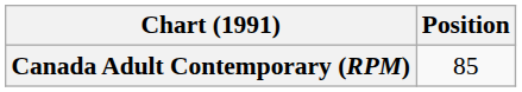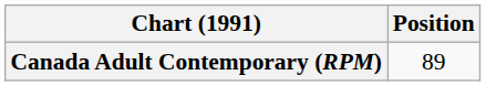 <table class="wikitable plainrowheaders" style="text-align:center">
 <tr>
 <th scope="col">Chart (1991)</th>
 <th scope="col">Position</th>
 </tr>
 <tr>
 <th scope="row">Canada Adult Contemporary (<em>RPM</em>)</th>
-<td>85</td>
+<td>89</td>
 </tr>
 </table>
